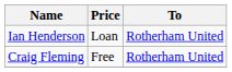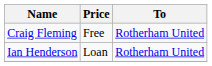 <table class="wikitable">
 <tr>
 <th>Name</th>
 <th>Price</th>
 <th>To</th>
 </tr>
 <tr>
+<td><a href='#'>Craig Fleming</a></td>
+<td>Free</td>
+<td><a href='#'>Rotherham United</a></td>
+</tr>
+<tr>
 <td><a href='#'>Ian Henderson</a></td>
 <td>Loan</td>
 <td><a href='#'>Rotherham United</a></td>
 </tr>
 <tr>
-<td><a href='#'>Craig Fleming</a></td>
-<td>Free</td>
-<td><a href='#'>Rotherham United</a></td>
-</tr>
-<tr>
 </tr>
 </table>
